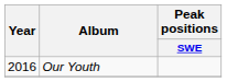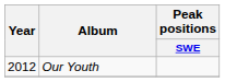 <table class="wikitable">
 <tr>
 <th align="center" rowspan="2" width="10">Year</th>
 <th align="center" rowspan="2" width="140">Album</th>
 <th align="center" colspan="1" width="20">Peak positions</th>
 </tr>
 <tr>
 <th scope="col" style="width:3em;font-size:85%;"><a href='#'>SWE</a><br></th>
 </tr>
 <tr>
-<td style="text-align:center;">2016</td>
+<td style="text-align:center;">2012</td>
 <td><em>Our Youth</em></td>
 <td style="text-align:center;"></td>
 </tr>
 <tr>
 </tr>
 </table>
